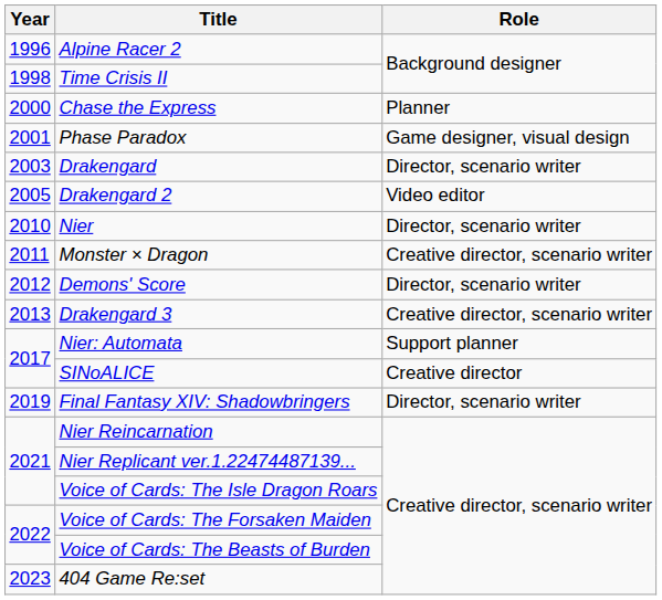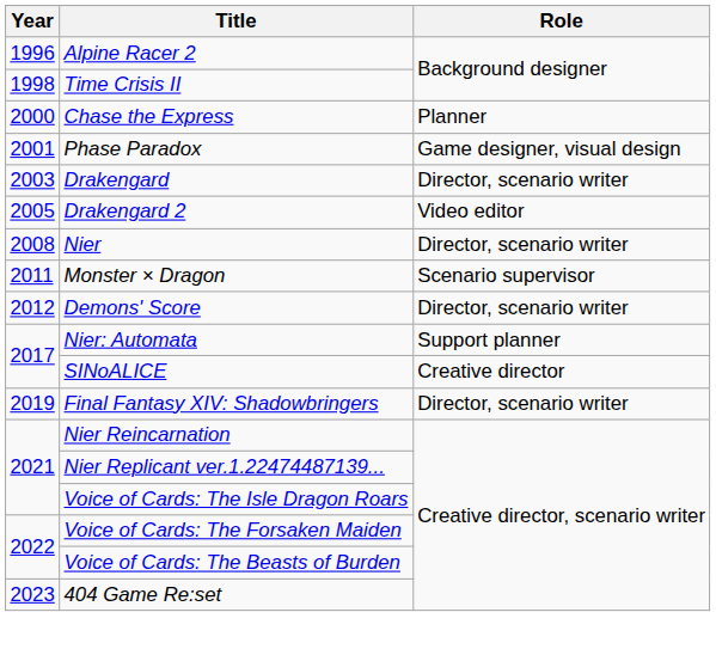 <table class="wikitable sortable">
 <tr>
 <th>Year</th>
 <th>Title</th>
 <th>Role</th>
 </tr>
 <tr>
 <td><a href='#'>1996</a></td>
 <td><em><a href='#'>Alpine Racer 2</a></em></td>
 <td rowspan="2">Background designer</td>
 </tr>
 <tr>
 <td><a href='#'>1998</a></td>
 <td><em><a href='#'>Time Crisis II</a></em></td>
 </tr>
 <tr>
 <td><a href='#'>2000</a></td>
 <td><em><a href='#'>Chase the Express</a></em></td>
 <td>Planner</td>
 </tr>
 <tr>
 <td><a href='#'>2001</a></td>
 <td><em>Phase Paradox</em></td>
 <td>Game designer, visual design</td>
 </tr>
 <tr>
 <td><a href='#'>2003</a></td>
 <td><em><a href='#'>Drakengard</a></em></td>
 <td>Director, scenario writer</td>
 </tr>
 <tr>
 <td><a href='#'>2005</a></td>
 <td><em><a href='#'>Drakengard 2</a></em></td>
 <td>Video editor</td>
 </tr>
 <tr>
-<td><a href='#'>2010</a></td>
+<td><a href='#'>2008</a></td>
 <td><em><a href='#'>Nier</a></em></td>
 <td>Director, scenario writer</td>
 </tr>
 <tr>
 <td><a href='#'>2011</a></td>
 <td><em>Monster × Dragon</em></td>
-<td>Creative director, scenario writer</td>
+<td>Scenario supervisor</td>
 </tr>
 <tr>
 <td><a href='#'>2012</a></td>
 <td><em><a href='#'>Demons' Score</a></em></td>
 <td>Director, scenario writer</td>
-</tr>
-<tr>
-<td><a href='#'>2013</a></td>
-<td><em><a href='#'>Drakengard 3</a></em></td>
-<td>Creative director, scenario writer</td>
 </tr>
 <tr>
 <td rowspan="2"><a href='#'>2017</a></td>
 <td><em><a href='#'>Nier: Automata</a></em></td>
 <td>Support planner</td>
 </tr>
 <tr>
 <td><em><a href='#'>SINoALICE</a></em></td>
 <td>Creative director</td>
 </tr>
 <tr>
 <td><a href='#'>2019</a></td>
 <td><em><a href='#'>Final Fantasy XIV: Shadowbringers</a></em></td>
 <td>Director, scenario writer</td>
 </tr>
 <tr>
 <td rowspan="3"><a href='#'>2021</a></td>
 <td><em><a href='#'>Nier Reincarnation</a></em></td>
 <td rowspan="6">Creative director, scenario writer</td>
 </tr>
 <tr>
 <td><em><a href='#'>Nier Replicant ver.1.22474487139...</a></em></td>
 </tr>
 <tr>
 <td><em><a href='#'>Voice of Cards: The Isle Dragon Roars</a></em></td>
 </tr>
 <tr>
 <td rowspan="2"><a href='#'>2022</a></td>
 <td><em><a href='#'>Voice of Cards: The Forsaken Maiden</a></em></td>
 </tr>
 <tr>
 <td><em><a href='#'>Voice of Cards: The Beasts of Burden</a></em></td>
 </tr>
 <tr>
 <td><a href='#'>2023</a></td>
 <td><em>404 Game Re:set</em></td>
 </tr>
 </table>
